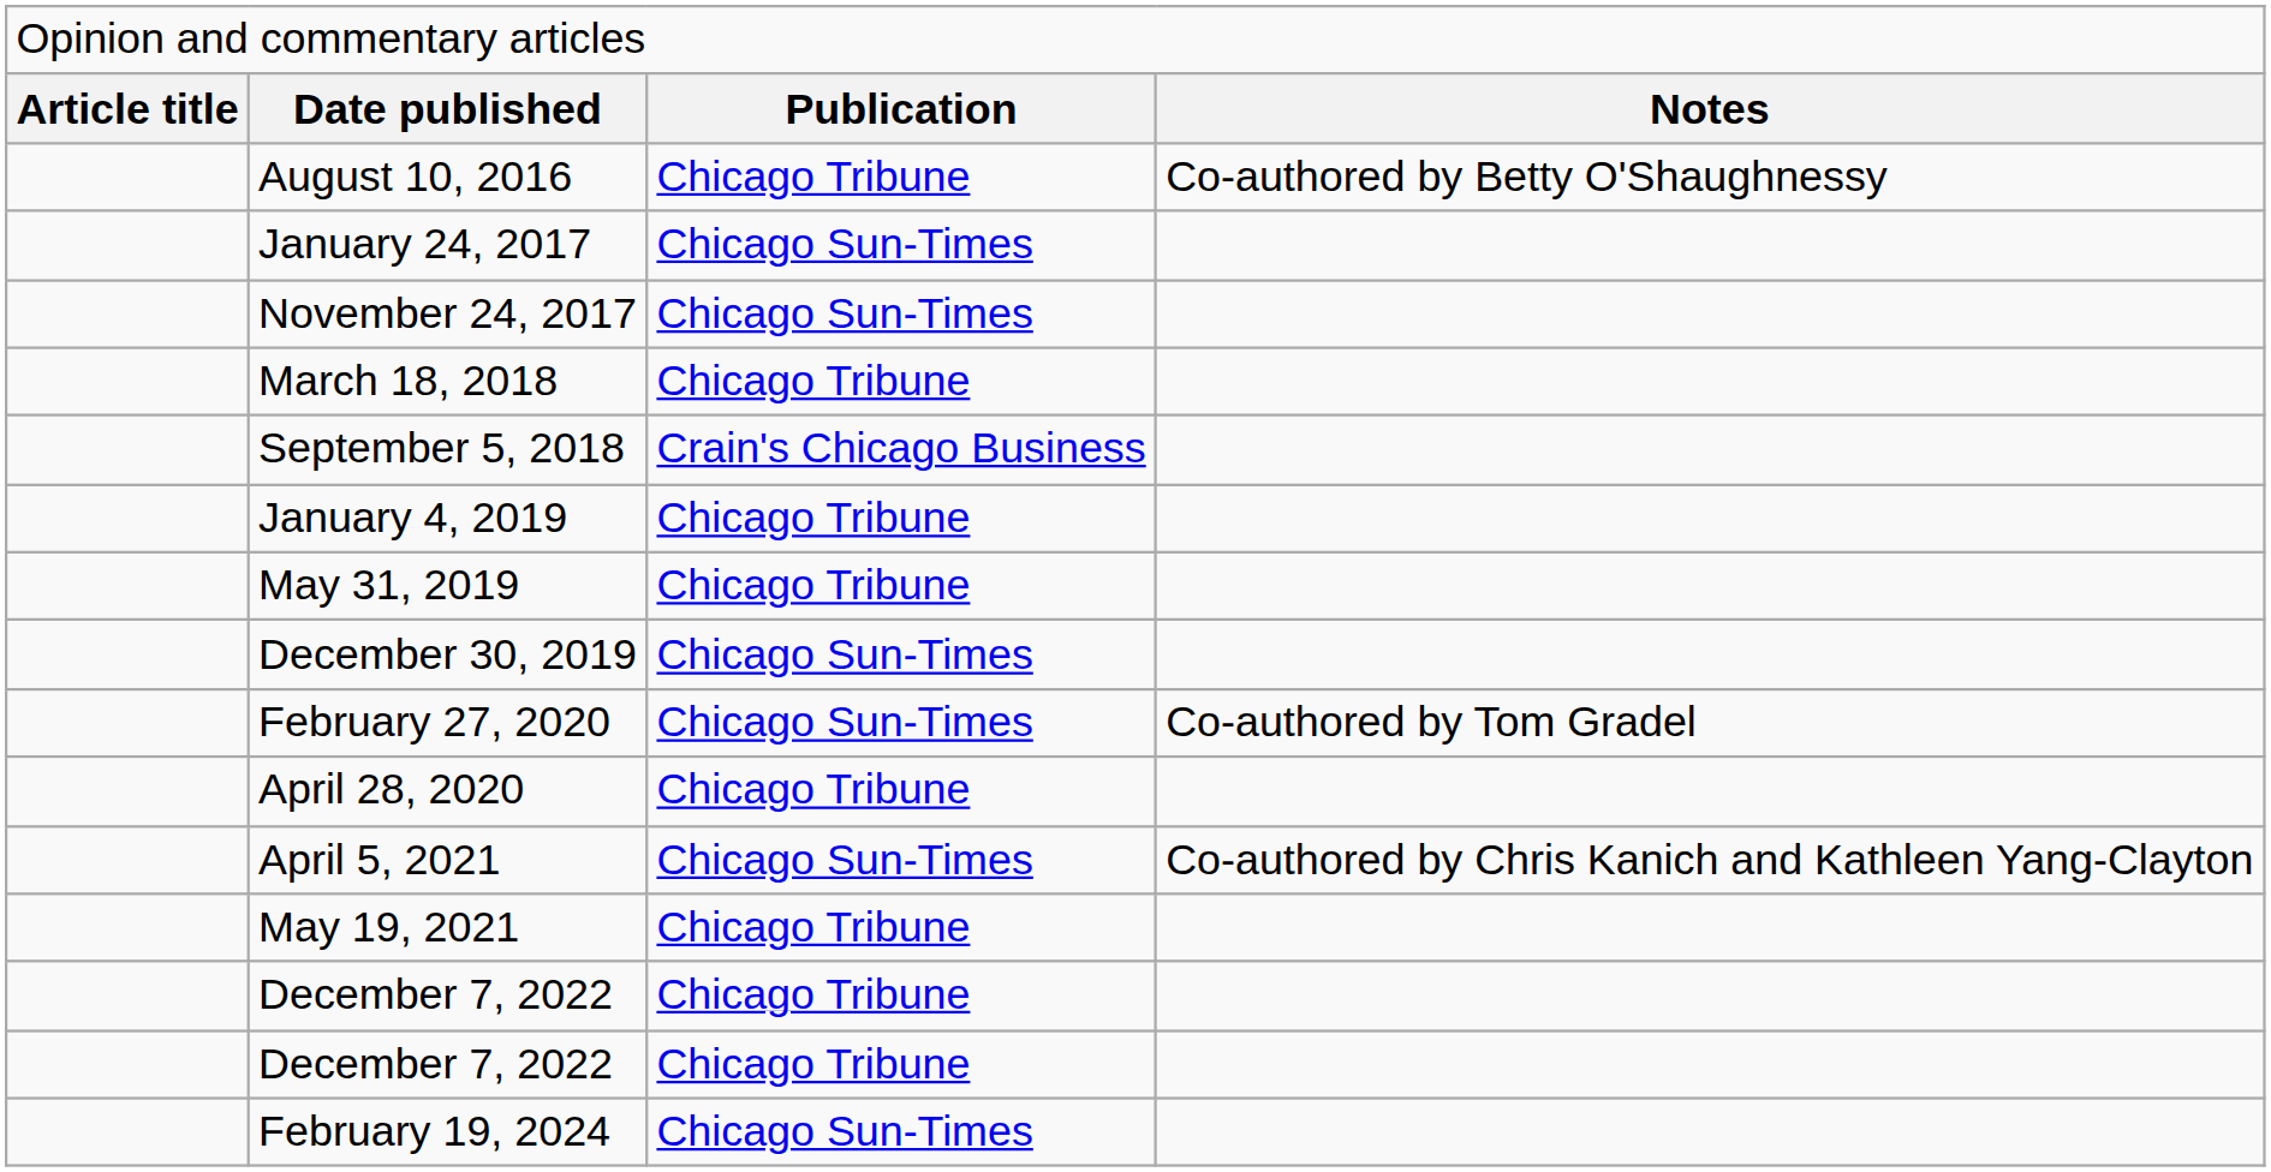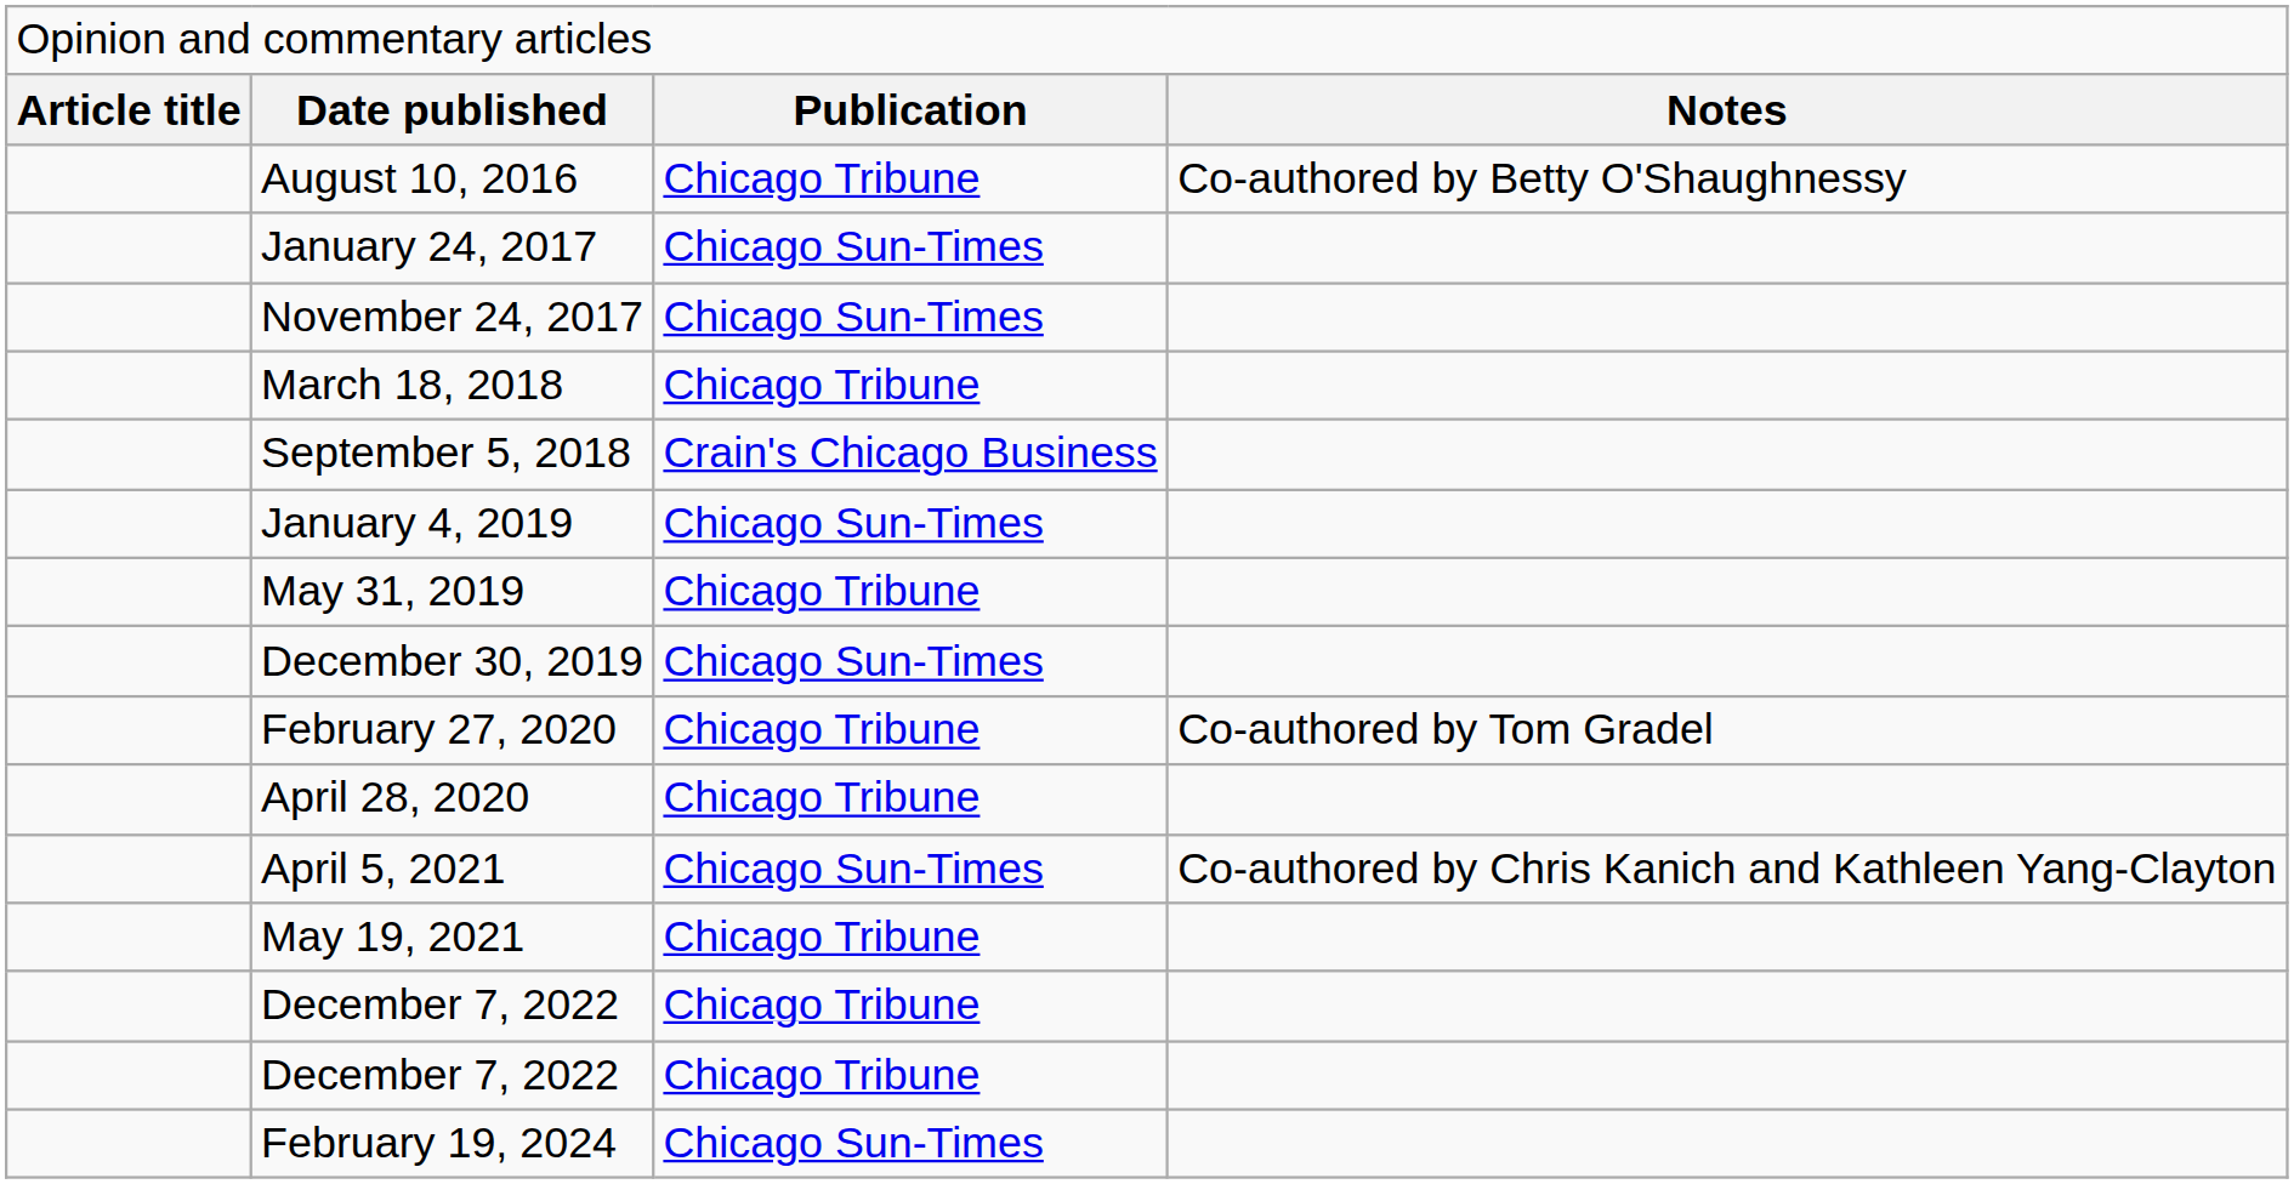 <table class="wikitable mw-collapsible mw-collapsed">
 <tr>
 <td colspan=5>Opinion and commentary articles</td>
 </tr>
 <tr>
 <th>Article title</th>
 <th>Date published</th>
 <th>Publication</th>
 <th>Notes</th>
 </tr>
 <tr>
 <td></td>
 <td>August 10, 2016</td>
 <td><a href='#'>Chicago Tribune</a></td>
 <td>Co-authored by Betty O'Shaughnessy</td>
 </tr>
 <tr>
 <td></td>
 <td>January 24, 2017</td>
 <td><a href='#'>Chicago Sun-Times</a></td>
 <td></td>
 </tr>
 <tr>
 <td></td>
 <td>November 24, 2017</td>
 <td><a href='#'>Chicago Sun-Times</a></td>
 <td></td>
 </tr>
 <tr>
 <td></td>
 <td>March 18, 2018</td>
 <td><a href='#'>Chicago Tribune</a></td>
 <td></td>
 </tr>
 <tr>
 <td></td>
 <td>September 5, 2018</td>
 <td><a href='#'>Crain's Chicago Business</a></td>
 <td></td>
 </tr>
 <tr>
 <td></td>
 <td>January 4, 2019</td>
-<td><a href='#'>Chicago Tribune</a></td>
+<td><a href='#'>Chicago Sun-Times</a></td>
 <td></td>
 </tr>
 <tr>
 <td></td>
 <td>May 31, 2019</td>
 <td><a href='#'>Chicago Tribune</a></td>
 <td></td>
 </tr>
 <tr>
 <td></td>
 <td>December 30, 2019</td>
 <td><a href='#'>Chicago Sun-Times</a></td>
 <td></td>
 </tr>
 <tr>
 <td></td>
 <td>February 27, 2020</td>
-<td><a href='#'>Chicago Sun-Times</a></td>
+<td><a href='#'>Chicago Tribune</a></td>
 <td>Co-authored by Tom Gradel</td>
 </tr>
 <tr>
 <td></td>
 <td>April 28, 2020</td>
 <td><a href='#'>Chicago Tribune</a></td>
 <td></td>
 </tr>
 <tr>
 <td></td>
 <td>April 5, 2021</td>
 <td><a href='#'>Chicago Sun-Times</a></td>
 <td>Co-authored by Chris Kanich and Kathleen Yang-Clayton</td>
 </tr>
 <tr>
 <td></td>
 <td>May 19, 2021</td>
 <td><a href='#'>Chicago Tribune</a></td>
 <td></td>
 </tr>
 <tr>
 <td></td>
 <td>December 7, 2022</td>
 <td><a href='#'>Chicago Tribune</a></td>
 <td></td>
 </tr>
 <tr>
 <td></td>
 <td>December 7, 2022</td>
 <td><a href='#'>Chicago Tribune</a></td>
 <td></td>
 </tr>
 <tr>
 <td></td>
 <td>February 19, 2024</td>
 <td><a href='#'>Chicago Sun-Times</a></td>
 <td></td>
 </tr>
 </table>
